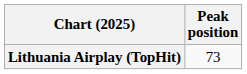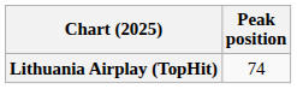 <table class="wikitable plainrowheaders" style="text-align:center">
 <tr>
 <th scope="col">Chart (2025)</th>
 <th scope="col">Peak<br>position</th>
 </tr>
 <tr>
 <th scope="row">Lithuania Airplay (TopHit)</th>
-<td>73</td>
+<td>74</td>
 </tr>
 </table>
